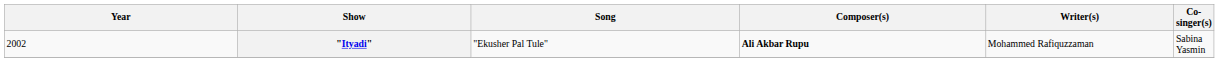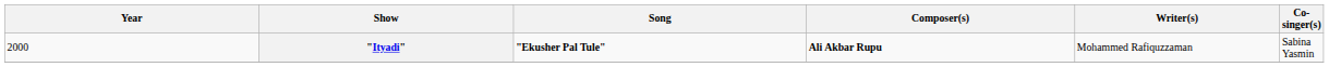 <table class="wikitable plainrowheaders" width="100%" textcolor:#000;">
 <tr>
 <th scope="col" width=20%><strong>Year</strong></th>
 <th scope="col" width=20%><strong>Show</strong></th>
 <th scope="col" width=23%><strong>Song</strong></th>
 <th scope="col" width=21%><strong>Composer(s)</strong></th>
 <th scope="col" width=17%><strong>Writer(s)</strong></th>
 <th scope="col" width=18%><strong>Co-singer(s)</strong></th>
 </tr>
 <tr>
-<td>2002</td>
+<td>2000</td>
 <th>"<a href='#'>Ityadi</a>"</th>
-<td>"Ekusher Pal Tule"</td>
+<td><strong>"Ekusher Pal Tule"</strong></td>
 <td><strong>Ali Akbar Rupu</strong></td>
 <td>Mohammed Rafiquzzaman</td>
 <td>Sabina Yasmin</td>
 </tr>
 <tr>
 </tr>
 </table>
